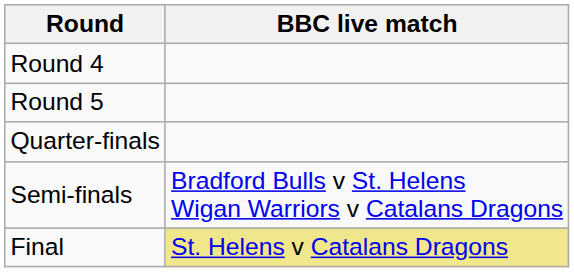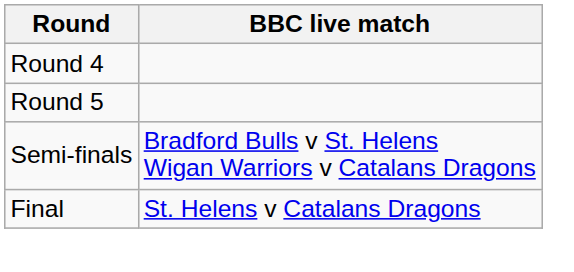 <table class="wikitable">
 <tr>
 <th>Round</th>
 <th>BBC live match</th>
 </tr>
 <tr>
 <td>Round 4</td>
 <td></td>
 </tr>
 <tr>
 <td>Round 5</td>
 <td></td>
 </tr>
 <tr>
-<td>Quarter-finals</td>
-<td></td>
-</tr>
-<tr>
 <td>Semi-finals</td>
 <td><a href='#'>Bradford Bulls</a> v <a href='#'>St. Helens</a><br><a href='#'>Wigan Warriors</a> v <a href='#'>Catalans Dragons</a></td>
 </tr>
 <tr>
 <td>Final</td>
-<td style="background: khaki;"><a href='#'>St. Helens</a> v <a href='#'>Catalans Dragons</a></td>
+<td><a href='#'>St. Helens</a> v <a href='#'>Catalans Dragons</a></td>
 </tr>
 </table>
